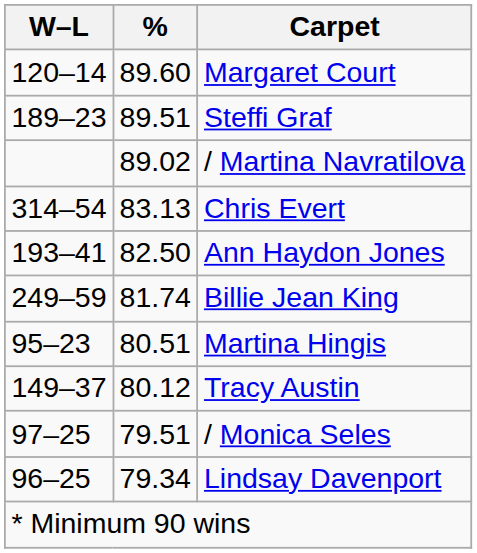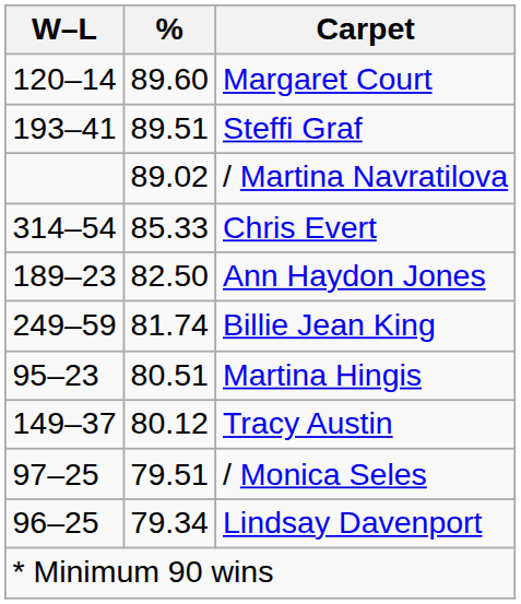 <table class=wikitable>
 <tr>
 <th>W–L</th>
 <th>%</th>
 <th>Carpet</th>
 </tr>
 <tr>
 <td>120–14</td>
 <td>89.60</td>
 <td> <a href='#'>Margaret Court</a></td>
 </tr>
 <tr>
-<td>189–23</td>
+<td>193–41</td>
 <td>89.51</td>
 <td> <a href='#'>Steffi Graf</a></td>
 </tr>
 <tr>
 <td></td>
 <td>89.02</td>
 <td>/ <a href='#'>Martina Navratilova</a></td>
 </tr>
 <tr>
 <td>314–54</td>
-<td>83.13</td>
+<td>85.33</td>
 <td> <a href='#'>Chris Evert</a></td>
 </tr>
 <tr>
-<td>193–41</td>
+<td>189–23</td>
 <td>82.50</td>
 <td> <a href='#'>Ann Haydon Jones</a></td>
 </tr>
 <tr>
 <td>249–59</td>
 <td>81.74</td>
 <td> <a href='#'>Billie Jean King</a></td>
 </tr>
 <tr>
 <td>95–23</td>
 <td>80.51</td>
 <td> <a href='#'>Martina Hingis</a></td>
 </tr>
 <tr>
 <td>149–37</td>
 <td>80.12</td>
 <td> <a href='#'>Tracy Austin</a></td>
 </tr>
 <tr>
 <td>97–25</td>
 <td>79.51</td>
 <td>/ <a href='#'>Monica Seles</a></td>
 </tr>
 <tr>
 <td>96–25</td>
 <td>79.34</td>
 <td> <a href='#'>Lindsay Davenport</a></td>
 </tr>
 <tr>
 <td colspan="3">* Minimum 90 wins</td>
 </tr>
 </table>
